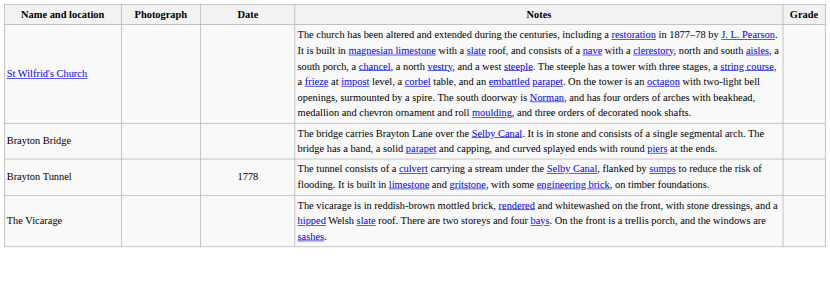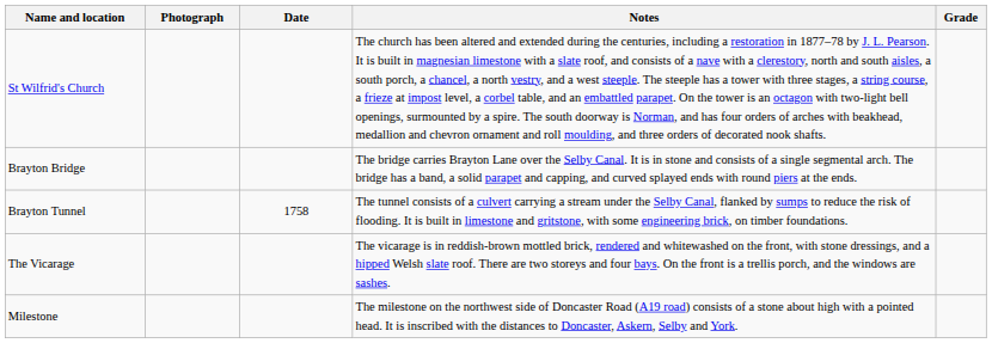 <table class="wikitable sortable plainrowheaders" style="width:100%; border:0px; text-align:left; line-height:150%">
 <tr>
 <th scope="col"  style="width:150px">Name and location</th>
 <th scope="col"  style="width:100px" class="unsortable">Photograph</th>
 <th scope="col"  style="width:120px">Date</th>
 <th scope="col"  style="width:650px" class="unsortable">Notes</th>
 <th scope="col"  style="width:50px">Grade</th>
 </tr>
 <tr>
 <td><a href='#'>St Wilfrid's Church</a><br><small></small></td>
 <td></td>
 <td align="center"></td>
 <td>The church has been altered and extended during the centuries, including a <a href='#'>restoration</a> in 1877–78 by <a href='#'>J. L. Pearson</a>.  It is built in <a href='#'>magnesian limestone</a> with a <a href='#'>slate</a> roof, and consists of a <a href='#'>nave</a> with a <a href='#'>clerestory</a>, north and south <a href='#'>aisles</a>, a south porch, a <a href='#'>chancel</a>, a north <a href='#'>vestry</a>, and a west <a href='#'>steeple</a>.  The steeple has a tower with three stages, a <a href='#'>string course</a>, a <a href='#'>frieze</a> at <a href='#'>impost</a> level, a <a href='#'>corbel</a> table, and an <a href='#'>embattled</a> <a href='#'>parapet</a>.  On the tower is an <a href='#'>octagon</a> with two-light bell openings, surmounted by a spire.  The south doorway is <a href='#'>Norman</a>, and has four orders of arches with beakhead, medallion and chevron ornament and roll <a href='#'>moulding</a>, and three orders of decorated nook shafts.</td>
 <td align="center" ></td>
 </tr>
 <tr>
 <td>Brayton Bridge<br><small></small></td>
 <td></td>
 <td align="center"></td>
 <td>The bridge carries Brayton Lane over the <a href='#'>Selby Canal</a>.  It is in stone and consists of a single segmental arch.  The bridge has a band, a solid <a href='#'>parapet</a> and capping, and curved splayed ends with round <a href='#'>piers</a> at the ends.</td>
 <td align="center" ></td>
 </tr>
 <tr>
 <td>Brayton Tunnel<br><small></small></td>
 <td></td>
-<td align="center">1778</td>
+<td align="center">1758</td>
 <td>The tunnel consists of a <a href='#'>culvert</a> carrying a stream under the <a href='#'>Selby Canal</a>, flanked by <a href='#'>sumps</a> to reduce the risk of flooding.  It is built in <a href='#'>limestone</a> and <a href='#'>gritstone</a>, with some <a href='#'>engineering brick</a>, on timber foundations.</td>
 <td align="center" ></td>
 </tr>
 <tr>
 <td>The Vicarage<br><small></small></td>
 <td></td>
 <td align="center"></td>
 <td>The vicarage is in reddish-brown mottled brick, <a href='#'>rendered</a> and whitewashed on the front, with stone dressings, and a <a href='#'>hipped</a> Welsh <a href='#'>slate</a> roof.  There are two storeys and four <a href='#'>bays</a>.  On the front is a trellis porch, and the windows are <a href='#'>sashes</a>.</td>
 <td align="center" ></td>
 </tr>
 <tr>
+<td>Milestone<br><small></small></td>
+<td></td>
+<td align="center"></td>
+<td>The milestone on the northwest side of Doncaster Road (<a href='#'>A19 road</a>) consists of a stone about  high with a pointed head.  It is inscribed with the distances to <a href='#'>Doncaster</a>, <a href='#'>Askern</a>, <a href='#'>Selby</a> and <a href='#'>York</a>.</td>
+<td align="center" ></td>
+</tr>
+<tr>
 </tr>
 </table>
